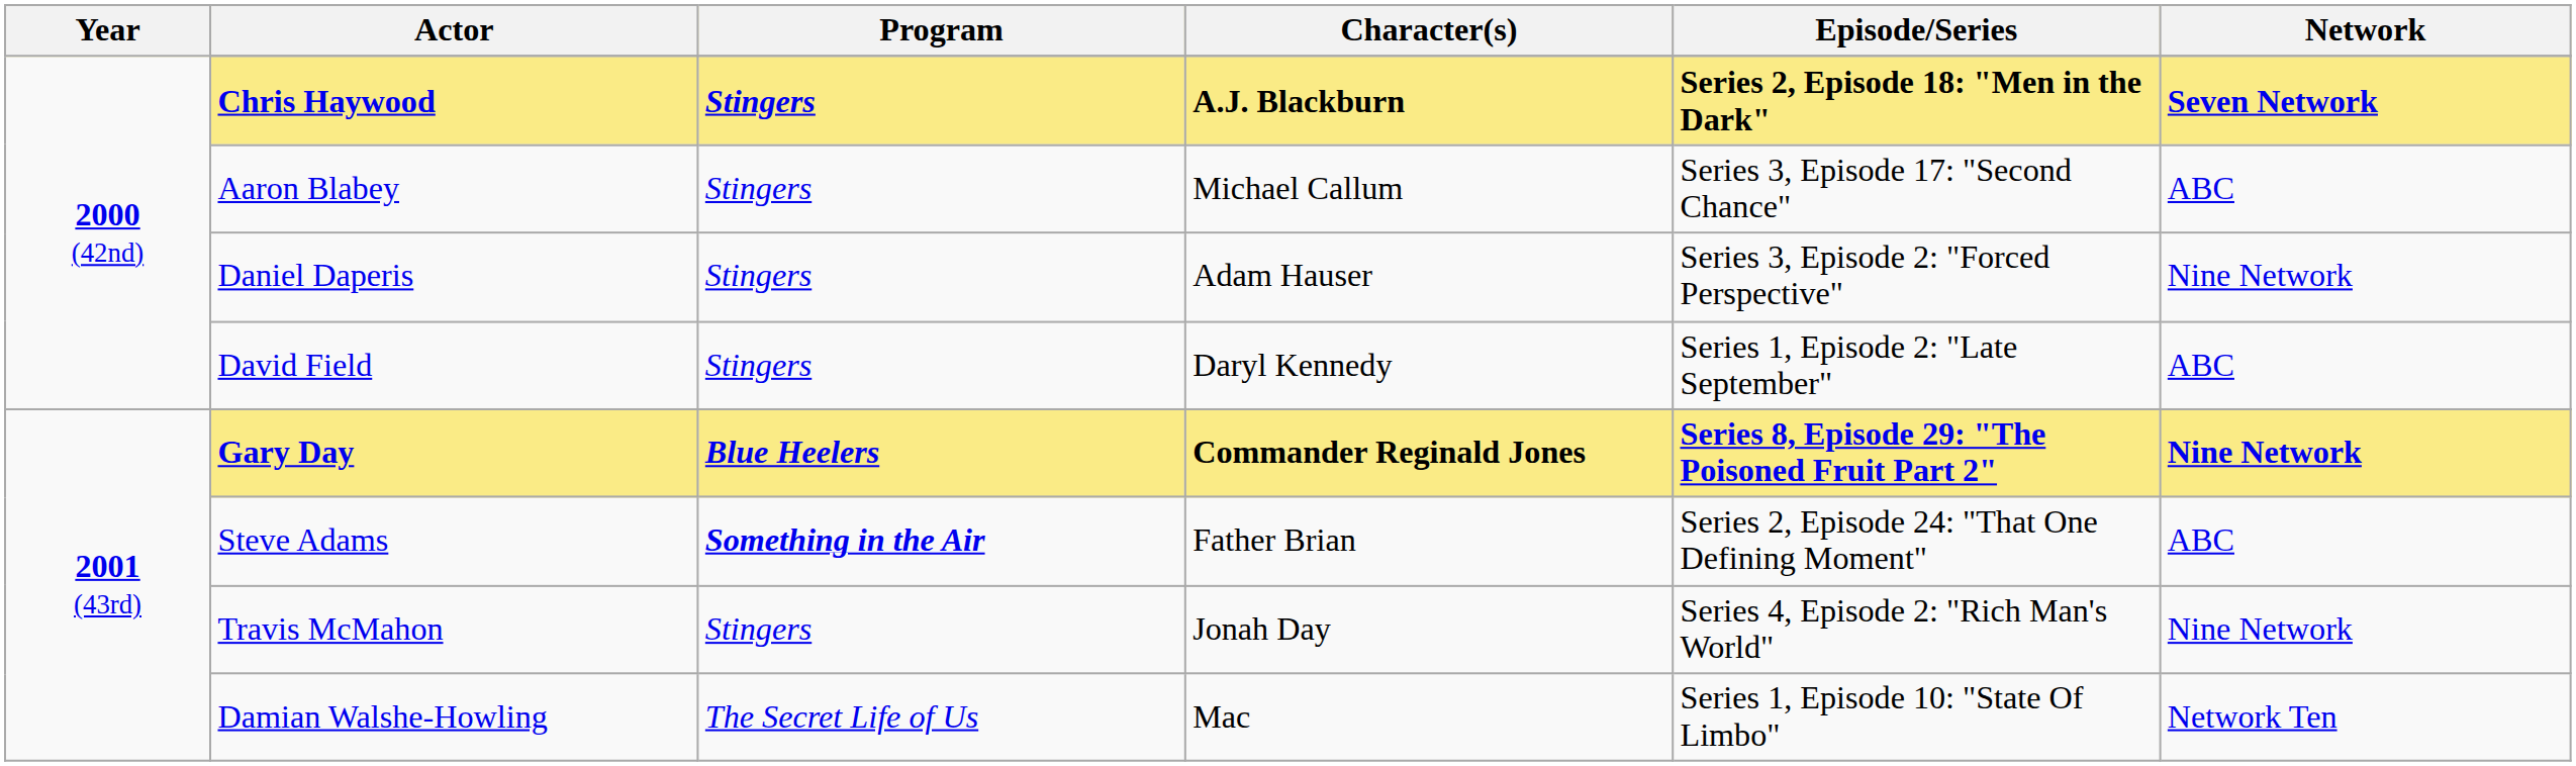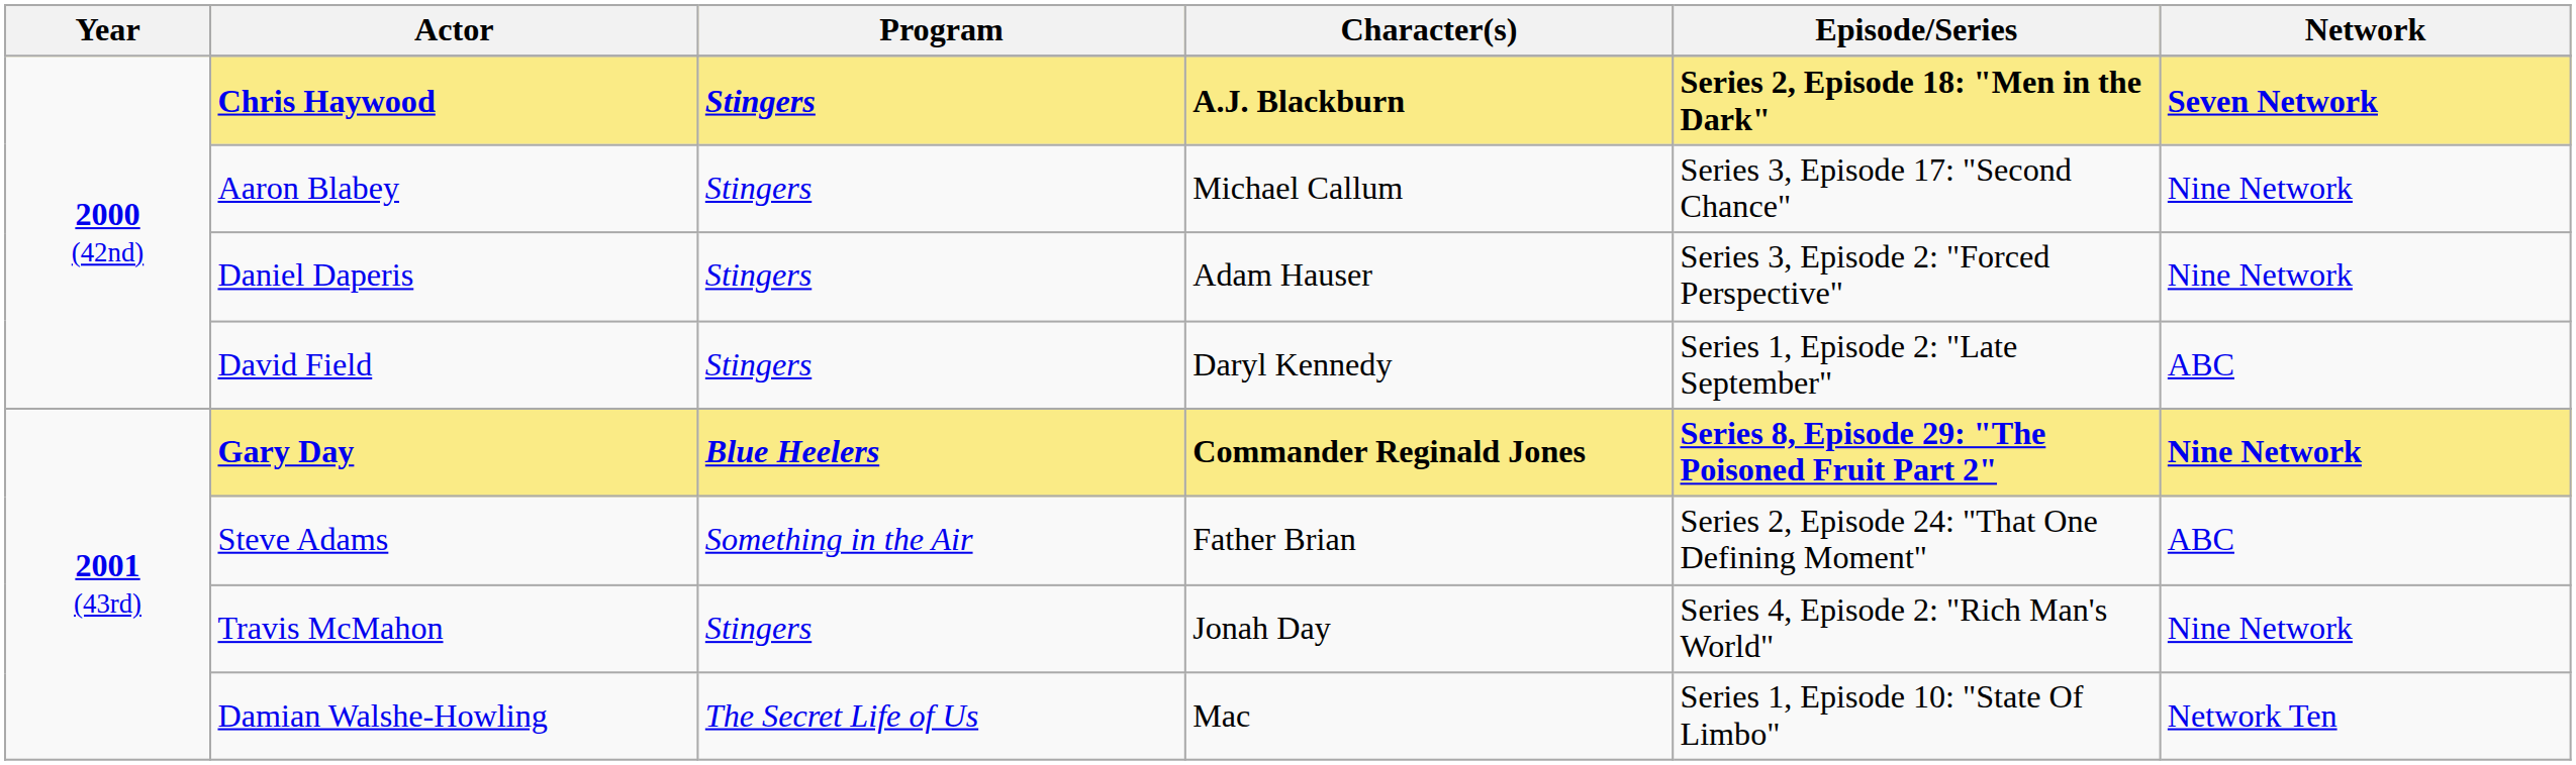 <table class="wikitable" style="width:100%">
 <tr bgcolor="#FAEB86">
 <th width="8%">Year</th>
 <th width="19%">Actor</th>
 <th width="19%">Program</th>
 <th width="19%">Character(s)</th>
 <th width="19%">Episode/Series</th>
 <th width="19%">Network</th>
 </tr>
 <tr>
 <td rowspan=5 style="text-align:center"><strong><a href='#'>2000</a></strong><br><small><a href='#'>(42nd)</a></small></td>
 </tr>
 <tr style="background:#FAEB86;">
 <td><strong><a href='#'>Chris Haywood</a></strong></td>
 <td><strong><em><a href='#'>Stingers</a></em></strong></td>
 <td><strong>A.J. Blackburn</strong></td>
 <td><strong>Series 2, Episode 18: "Men in the Dark"</strong></td>
 <td><strong><a href='#'>Seven Network</a></strong></td>
 </tr>
 <tr>
 <td><a href='#'>Aaron Blabey</a></td>
 <td><em><a href='#'>Stingers</a></em></td>
 <td>Michael Callum</td>
 <td>Series 3, Episode 17: "Second Chance"</td>
-<td><a href='#'>ABC</a></td>
+<td><a href='#'>Nine Network</a></td>
 </tr>
 <tr>
 <td><a href='#'>Daniel Daperis</a></td>
 <td><em><a href='#'>Stingers</a></em></td>
 <td>Adam Hauser</td>
 <td>Series 3, Episode 2: "Forced Perspective"</td>
 <td><a href='#'>Nine Network</a></td>
 </tr>
 <tr>
 <td><a href='#'>David Field</a></td>
 <td><em><a href='#'>Stingers</a></em></td>
 <td>Daryl Kennedy</td>
 <td>Series 1, Episode 2: "Late September"</td>
 <td><a href='#'>ABC</a></td>
 </tr>
 <tr>
 <td rowspan=5 style="text-align:center"><strong><a href='#'>2001</a></strong><br><small><a href='#'>(43rd)</a></small></td>
 </tr>
 <tr style="background:#FAEB86;">
 <td><strong><a href='#'>Gary Day</a></strong></td>
 <td><strong><em><a href='#'>Blue Heelers</a></em></strong></td>
 <td><strong>Commander Reginald Jones</strong></td>
 <td><strong><a href='#'>Series 8, Episode 29: "The Poisoned Fruit Part 2"</a></strong></td>
 <td><strong><a href='#'>Nine Network</a></strong></td>
 </tr>
 <tr>
 <td><a href='#'>Steve Adams</a></td>
-<td><strong><em><a href='#'>Something in the Air</a></em></strong></td>
+<td><em><a href='#'>Something in the Air</a></em></td>
 <td>Father Brian</td>
 <td>Series 2, Episode 24: "That One Defining Moment"</td>
 <td><a href='#'>ABC</a></td>
 </tr>
 <tr>
 <td><a href='#'>Travis McMahon</a></td>
 <td><em><a href='#'>Stingers</a></em></td>
 <td>Jonah Day</td>
 <td>Series 4, Episode 2: "Rich Man's World"</td>
 <td><a href='#'>Nine Network</a></td>
 </tr>
 <tr>
 <td><a href='#'>Damian Walshe-Howling</a></td>
 <td><em><a href='#'>The Secret Life of Us</a></em></td>
 <td>Mac</td>
 <td>Series 1, Episode 10: "State Of Limbo"</td>
 <td><a href='#'>Network Ten</a></td>
 </tr>
 </table>
